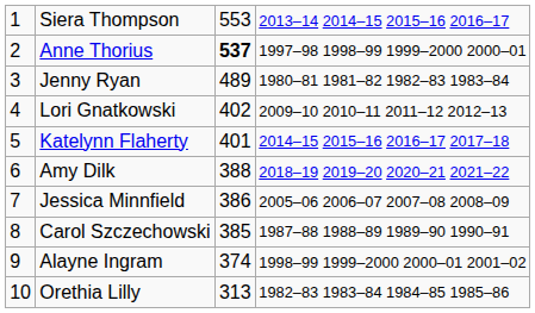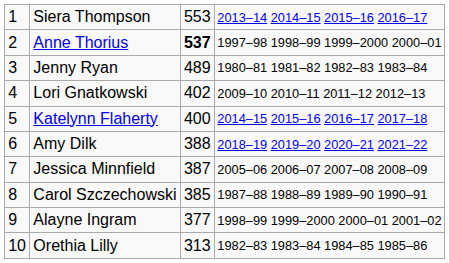 <table class="wikitable">
 <tr>
 </tr>
 <tr>
 <td>1</td>
 <td>Siera Thompson</td>
 <td>553</td>
 <td style="font-size:80%;"><a href='#'>2013–14</a> <a href='#'>2014–15</a> <a href='#'>2015–16</a> <a href='#'>2016–17</a></td>
 </tr>
 <tr>
 <td>2</td>
 <td><a href='#'>Anne Thorius</a></td>
 <td><strong>537</strong></td>
 <td style="font-size:80%;">1997–98 1998–99 1999–2000 2000–01</td>
 </tr>
 <tr>
 <td>3</td>
 <td>Jenny Ryan</td>
 <td>489</td>
 <td style="font-size:80%;">1980–81 1981–82 1982–83 1983–84</td>
 </tr>
 <tr>
 <td>4</td>
 <td>Lori Gnatkowski</td>
 <td>402</td>
 <td style="font-size:80%;">2009–10 2010–11 2011–12 2012–13</td>
 </tr>
 <tr>
 <td>5</td>
 <td><a href='#'>Katelynn Flaherty</a></td>
-<td>401</td>
+<td>400</td>
 <td style="font-size:80%;"><a href='#'>2014–15</a> <a href='#'>2015–16</a> <a href='#'>2016–17</a> <a href='#'>2017–18</a></td>
 </tr>
 <tr>
 <td>6</td>
 <td>Amy Dilk</td>
 <td>388</td>
 <td style="font-size:80%;"><a href='#'>2018–19</a> <a href='#'>2019–20</a> <a href='#'>2020–21</a> <a href='#'>2021–22</a></td>
 </tr>
 <tr>
 <td>7</td>
 <td>Jessica Minnfield</td>
-<td>386</td>
+<td>387</td>
 <td style="font-size:80%;">2005–06 2006–07 2007–08 2008–09</td>
 </tr>
 <tr>
 <td>8</td>
 <td>Carol Szczechowski</td>
 <td>385</td>
 <td style="font-size:80%;">1987–88 1988–89 1989–90 1990–91</td>
 </tr>
 <tr>
 <td>9</td>
 <td>Alayne Ingram</td>
-<td>374</td>
+<td>377</td>
 <td style="font-size:80%;">1998–99 1999–2000 2000–01 2001–02</td>
 </tr>
 <tr>
 <td>10</td>
 <td>Orethia Lilly</td>
 <td>313</td>
 <td style="font-size:80%;">1982–83 1983–84 1984–85 1985–86</td>
 </tr>
 </table>
